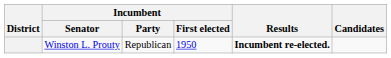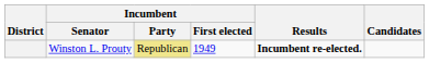 <table class=wikitable>
 <tr valign=bottom>
 <th rowspan=2>District</th>
 <th colspan=3>Incumbent</th>
 <th rowspan=2>Results</th>
 <th rowspan=2>Candidates</th>
 </tr>
 <tr>
 <th>Senator</th>
 <th>Party</th>
 <th>First elected</th>
 </tr>
 <tr>
 <th></th>
 <td><a href='#'>Winston L. Prouty</a></td>
-<td>Republican</td>
-<td><a href='#'>1950</a></td>
+<td style="background: khaki;">Republican</td>
+<td><a href='#'>1949</a></td>
 <td><strong>Incumbent re-elected.</strong></td>
 <td nowrap></td>
 </tr>
 </table>
